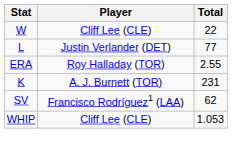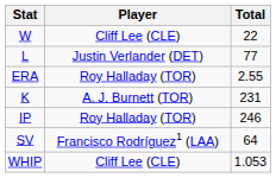 <table class="wikitable" style="text-align:center;">
 <tr>
 <th style="width:15%">Stat</th>
 <th>Player</th>
 <th style="width:15%">Total</th>
 </tr>
 <tr>
 <td><a href='#'>W</a></td>
 <td><a href='#'>Cliff Lee</a> (<a href='#'>CLE</a>)</td>
 <td>22</td>
 </tr>
 <tr>
 <td><a href='#'>L</a></td>
 <td><a href='#'>Justin Verlander</a> (<a href='#'>DET</a>)</td>
 <td>77</td>
 </tr>
 <tr>
 <td><a href='#'>ERA</a></td>
 <td><a href='#'>Roy Halladay</a> (<a href='#'>TOR</a>)</td>
 <td>2.55</td>
 </tr>
 <tr>
 <td><a href='#'>K</a></td>
 <td><a href='#'>A. J. Burnett</a> (<a href='#'>TOR</a>)</td>
 <td>231</td>
 </tr>
 <tr>
+<td><a href='#'>IP</a></td>
+<td><a href='#'>Roy Halladay</a> (<a href='#'>TOR</a>)</td>
+<td>246</td>
+</tr>
+<tr>
 <td><a href='#'>SV</a></td>
 <td><a href='#'>Francisco Rodríguez</a><sup>1</sup> (<a href='#'>LAA</a>)</td>
-<td>62</td>
+<td>64</td>
 </tr>
 <tr>
 <td><a href='#'>WHIP</a></td>
 <td><a href='#'>Cliff Lee</a> (<a href='#'>CLE</a>)</td>
 <td>1.053</td>
 </tr>
 </table>
